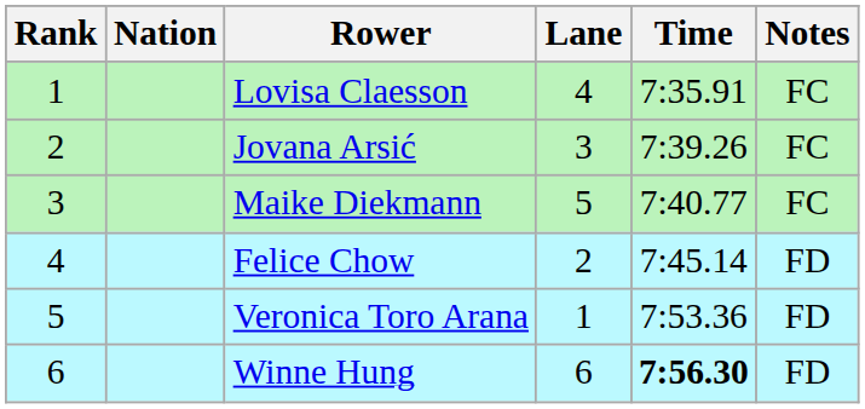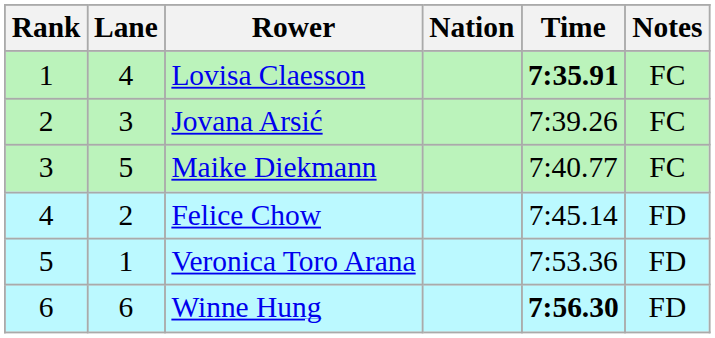 <table class="wikitable sortable" style="text-align:center">
 <tr>
 <th>Rank</th>
+<th>Lane</th>
+<th>Rower</th>
 <th>Nation</th>
-<th>Rower</th>
-<th>Lane</th>
 <th>Time</th>
 <th>Notes</th>
 </tr>
 <tr bgcolor=bbf3bb>
 <td>1</td>
+<td>4</td>
+<td align=left><a href='#'>Lovisa Claesson</a></td>
 <td align=left></td>
-<td align=left><a href='#'>Lovisa Claesson</a></td>
-<td>4</td>
-<td>7:35.91</td>
+<td><strong>7:35.91</strong></td>
 <td>FC</td>
 </tr>
 <tr bgcolor=bbf3bb>
 <td>2</td>
+<td>3</td>
+<td align=left><a href='#'>Jovana Arsić</a></td>
 <td align=left></td>
-<td align=left><a href='#'>Jovana Arsić</a></td>
-<td>3</td>
 <td>7:39.26</td>
 <td>FC</td>
 </tr>
 <tr bgcolor=bbf3bb>
 <td>3</td>
+<td>5</td>
+<td align=left><a href='#'>Maike Diekmann</a></td>
 <td align=left></td>
-<td align=left><a href='#'>Maike Diekmann</a></td>
-<td>5</td>
 <td>7:40.77</td>
 <td>FC</td>
 </tr>
 <tr bgcolor=bbf9ff>
 <td>4</td>
+<td>2</td>
+<td align=left><a href='#'>Felice Chow</a></td>
 <td align=left></td>
-<td align=left><a href='#'>Felice Chow</a></td>
-<td>2</td>
 <td>7:45.14</td>
 <td>FD</td>
 </tr>
 <tr bgcolor=bbf9ff>
 <td>5</td>
+<td>1</td>
+<td align=left><a href='#'>Veronica Toro Arana</a></td>
 <td align=left></td>
-<td align=left><a href='#'>Veronica Toro Arana</a></td>
-<td>1</td>
 <td>7:53.36</td>
 <td>FD</td>
 </tr>
 <tr bgcolor=bbf9ff>
 <td>6</td>
+<td>6</td>
+<td align=left><a href='#'>Winne Hung</a></td>
 <td align=left></td>
-<td align=left><a href='#'>Winne Hung</a></td>
-<td>6</td>
 <td><strong>7:56.30</strong></td>
 <td>FD</td>
 </tr>
 </table>
